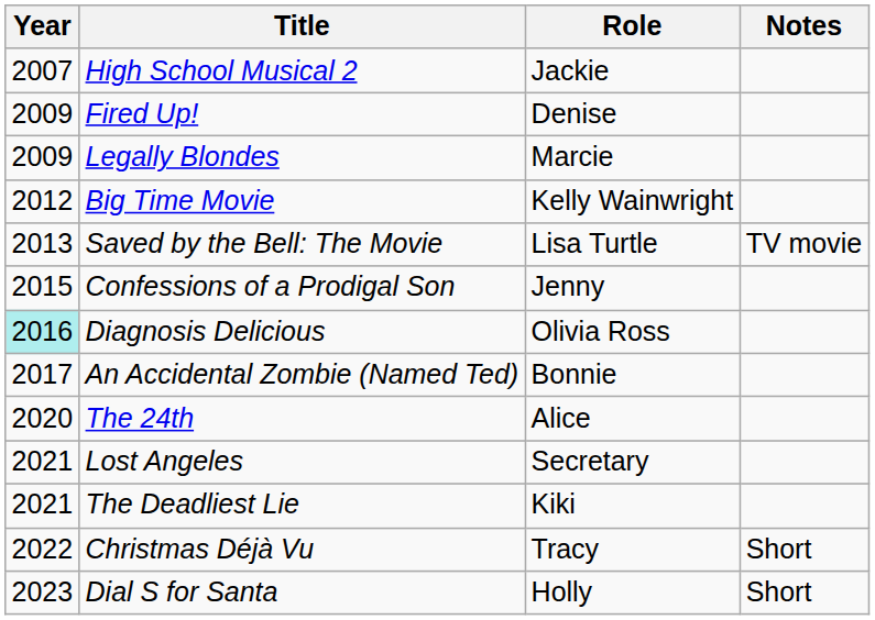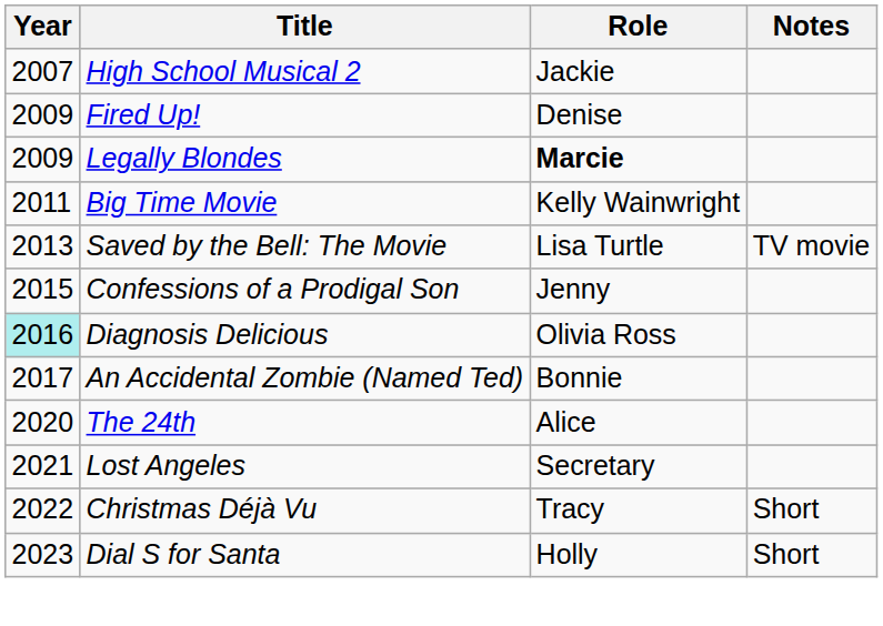 <table class="wikitable sortable">
 <tr>
 <th>Year</th>
 <th>Title</th>
 <th>Role</th>
 <th class="unsortable">Notes</th>
 </tr>
 <tr>
 <td>2007</td>
 <td><em><a href='#'>High School Musical 2</a></em></td>
 <td>Jackie</td>
 <td></td>
 </tr>
 <tr>
 <td>2009</td>
 <td><em><a href='#'>Fired Up!</a></em></td>
 <td>Denise</td>
 <td></td>
 </tr>
 <tr>
 <td>2009</td>
 <td><em><a href='#'>Legally Blondes</a></em></td>
-<td>Marcie</td>
+<td><strong>Marcie</strong></td>
 <td></td>
 </tr>
 <tr>
-<td>2012</td>
+<td>2011</td>
 <td><em><a href='#'>Big Time Movie</a></em></td>
 <td>Kelly Wainwright</td>
 <td></td>
 </tr>
 <tr>
 <td>2013</td>
 <td><em>Saved by the Bell: The Movie</em></td>
 <td>Lisa Turtle</td>
 <td>TV movie</td>
 </tr>
 <tr>
 <td>2015</td>
 <td><em>Confessions of a Prodigal Son</em></td>
 <td>Jenny</td>
 <td></td>
 </tr>
 <tr>
 <td style="background: paleturquoise;">2016</td>
 <td><em>Diagnosis Delicious</em></td>
 <td>Olivia Ross</td>
 <td></td>
 </tr>
 <tr>
 <td>2017</td>
 <td><em>An Accidental Zombie (Named Ted)</em></td>
 <td>Bonnie</td>
 <td></td>
 </tr>
 <tr>
 <td>2020</td>
 <td><em><a href='#'>The 24th</a></em></td>
 <td>Alice</td>
 <td></td>
 </tr>
 <tr>
 <td>2021</td>
 <td><em>Lost Angeles</em></td>
 <td>Secretary</td>
 <td></td>
 </tr>
 <tr>
-<td>2021</td>
-<td><em>The Deadliest Lie</em></td>
-<td>Kiki</td>
-<td></td>
-</tr>
-<tr>
 <td>2022</td>
 <td><em>Christmas Déjà Vu</em></td>
 <td>Tracy</td>
 <td>Short</td>
 </tr>
 <tr>
 <td>2023</td>
 <td><em>Dial S for Santa</em></td>
 <td>Holly</td>
 <td>Short</td>
 </tr>
 </table>
